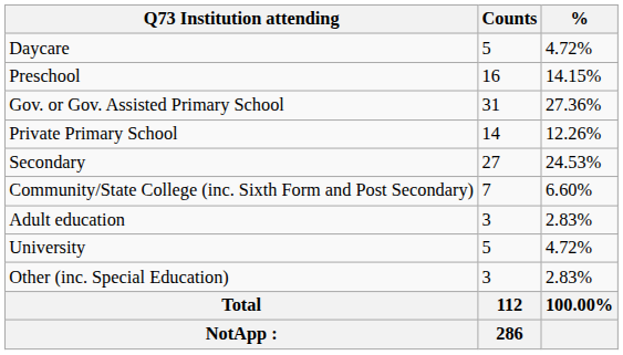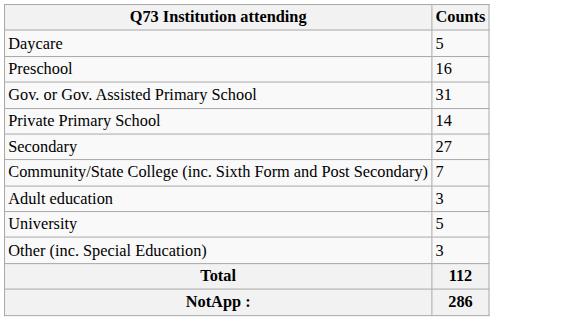 <table class="wikitable sortable">
 <tr>
 <th>Q73 Institution attending</th>
 <th>Counts</th>
-<th>%</th>
 </tr>
 <tr>
 <td>Daycare</td>
 <td>5</td>
-<td>4.72%</td>
 </tr>
 <tr>
 <td>Preschool</td>
 <td>16</td>
-<td>14.15%</td>
 </tr>
 <tr>
 <td>Gov. or Gov. Assisted Primary School</td>
 <td>31</td>
-<td>27.36%</td>
 </tr>
 <tr>
 <td>Private Primary School</td>
 <td>14</td>
-<td>12.26%</td>
 </tr>
 <tr>
 <td>Secondary</td>
 <td>27</td>
-<td>24.53%</td>
 </tr>
 <tr>
 <td>Community/State College (inc. Sixth Form and Post Secondary)</td>
 <td>7</td>
-<td>6.60%</td>
 </tr>
 <tr>
 <td>Adult education</td>
 <td>3</td>
-<td>2.83%</td>
 </tr>
 <tr>
 <td>University</td>
 <td>5</td>
-<td>4.72%</td>
 </tr>
 <tr>
 <td>Other (inc. Special Education)</td>
 <td>3</td>
-<td>2.83%</td>
 </tr>
 <tr>
 <th>Total</th>
 <th>112</th>
-<th>100.00%</th>
 </tr>
 <tr>
 <th>NotApp :</th>
 <th>286</th>
-<th></th>
 </tr>
 </table>
